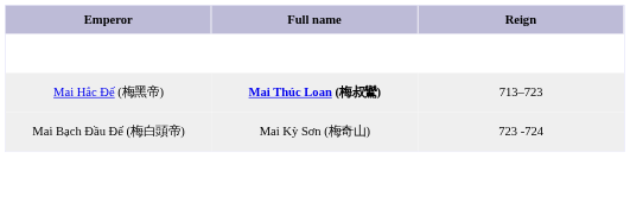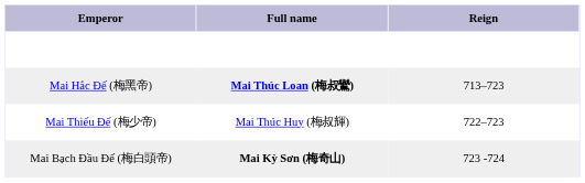 <table width=50% cellpadding=0 cellspacing=0 style="text-align: center; border: 1px solid #E6E6FA;">
 <tr bgcolor="#BDBBD7" style="height:36px;">
 <th width="30%" style="border-right: 1px solid #FFFFFF;">Emperor</th>
 <th width="30%" style="border-right: 1px solid #FFFFFF;">Full name</th>
 <th width="30%" style="border-right: 1px solid #FFFFFF;">Reign</th>
 </tr>
 <tr style="height:50px;">
 </tr>
 <tr style="height:50px;" bgcolor="#EFEFEF">
 <td><a href='#'>Mai Hắc Đế</a> (梅黑帝)</td>
 <td><strong><a href='#'>Mai Thúc Loan</a> (梅叔鸞)</strong></td>
 <td>713–723</td>
 </tr>
+<tr style="height:50px;">
+<td><a href='#'>Mai Thiếu Đế</a> (梅少帝)</td>
+<td><a href='#'>Mai Thúc Huy</a> (梅叔輝)</td>
+<td>722–723</td>
+</tr>
 <tr style="height:50px;" bgcolor="#EFEFEF">
 <td>Mai Bạch Đầu Đế (梅白頭帝)</td>
-<td>Mai Kỳ Sơn (梅奇山)</td>
+<td><strong>Mai Kỳ Sơn (梅奇山)</strong></td>
 <td>723 -724</td>
 </tr>
 </table>
